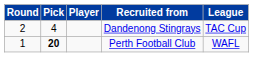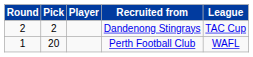 <table class="wikitable" style="font-size:90%; text-align:center;">
 <tr>
 <td style="background:#013B9F; color:white;"><strong>Round</strong></td>
 <td style="background:#013B9F; color:white;"><strong>Pick</strong></td>
 <td style="background:#013B9F; color:white;"><strong>Player</strong></td>
 <td style="background:#013B9F; color:white;"><strong>Recruited from</strong></td>
 <td style="background:#013B9F; color:white;"><strong>League</strong></td>
 </tr>
 <tr>
 <td>2</td>
-<td>4</td>
+<td>2</td>
 <td></td>
 <td><a href='#'>Dandenong Stingrays</a></td>
 <td><a href='#'>TAC Cup</a></td>
 </tr>
 <tr>
 <td>1</td>
-<td><strong>20</strong></td>
+<td>20</td>
 <td></td>
 <td><a href='#'>Perth Football Club</a></td>
 <td><a href='#'>WAFL</a></td>
 </tr>
 </table>
